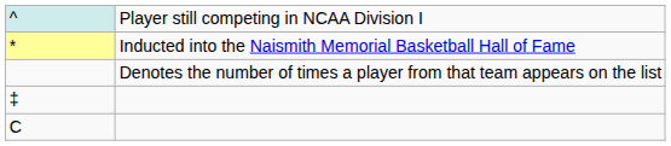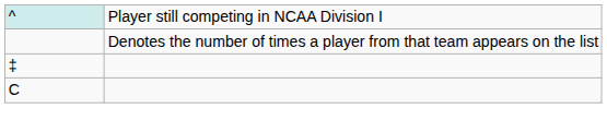 <table class="wikitable">
 <tr>
 <td style="background-color:#CFECEC; width:6em">^</td>
 <td>Player still competing in NCAA Division I</td>
-</tr>
-<tr>
-<td style="background-color:#FFFF99; width:6em">*</td>
-<td>Inducted into the <a href='#'>Naismith Memorial Basketball Hall of Fame</a></td>
 </tr>
 <tr>
 <td></td>
 <td>Denotes the number of times a player from that team appears on the list</td>
 </tr>
 <tr>
 <td>‡</td>
 <td></td>
 </tr>
 <tr>
 <td>C</td>
 <td></td>
 </tr>
 </table>
